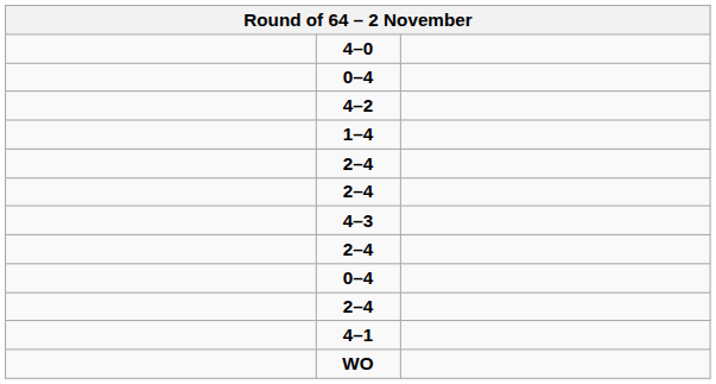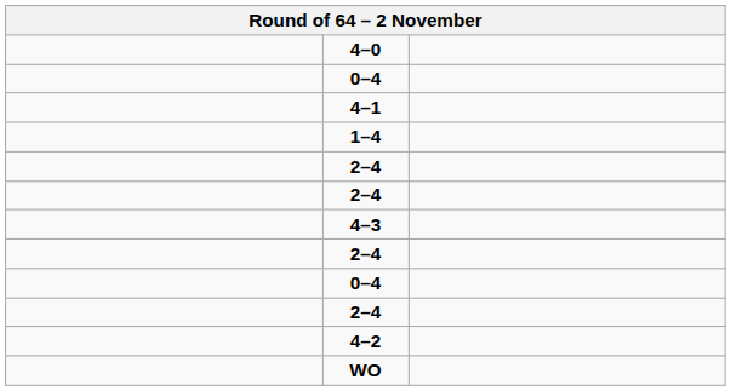 <table class="wikitable" style="text-align: center; font-size:90% ">
 <tr>
 <th colspan=3>Round of 64 – 2 November</th>
 </tr>
 <tr>
 <td align=left width="240"><strong></strong></td>
 <td align=center width="60"><strong>4–0</strong></td>
 <td align=left width="240"></td>
 </tr>
 <tr>
 <td align=left></td>
 <td align=center><strong>0–4</strong></td>
 <td align=left><strong></strong></td>
 </tr>
 <tr>
 <td align=left><strong></strong></td>
-<td align=center><strong>4–2</strong></td>
+<td align=center><strong>4–1</strong></td>
 <td align=left></td>
 </tr>
 <tr>
 <td align=left></td>
 <td align=center><strong>1–4</strong></td>
 <td align=left><strong></strong></td>
 </tr>
 <tr>
 <td align=left></td>
 <td align=center><strong>2–4</strong></td>
 <td align=left><strong></strong></td>
 </tr>
 <tr>
 <td align=left></td>
 <td align=center><strong>2–4</strong></td>
 <td align=left><strong></strong></td>
 </tr>
 <tr>
 <td align=left><strong></strong></td>
 <td align=center><strong>4–3</strong></td>
 <td align=left></td>
 </tr>
 <tr>
 <td align=left></td>
 <td align=center><strong>2–4</strong></td>
 <td align=left><strong></strong></td>
 </tr>
 <tr>
 <td align=left></td>
 <td align=center><strong>0–4</strong></td>
 <td align=left><strong></strong></td>
 </tr>
 <tr>
 <td align=left></td>
 <td align=center><strong>2–4</strong></td>
 <td align=left><strong></strong></td>
 </tr>
 <tr>
 <td align=left><strong></strong></td>
-<td align=center><strong>4–1</strong></td>
+<td align=center><strong>4–2</strong></td>
 <td align=left></td>
 </tr>
 <tr>
 <td align=left><strong></strong></td>
 <td align=center><strong>WO</strong></td>
 <td align=left></td>
 </tr>
 </table>
